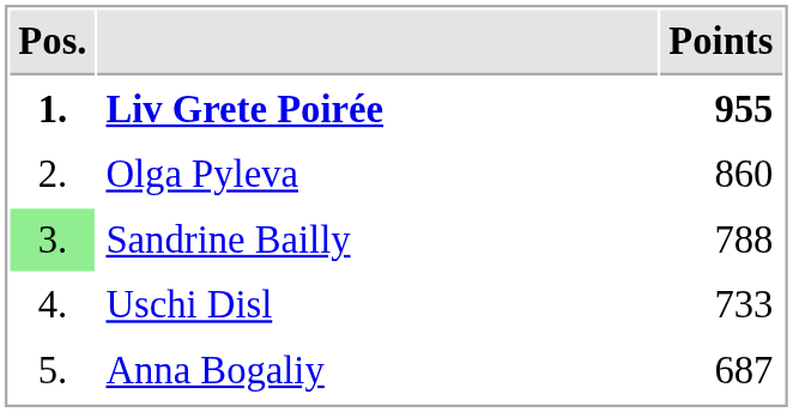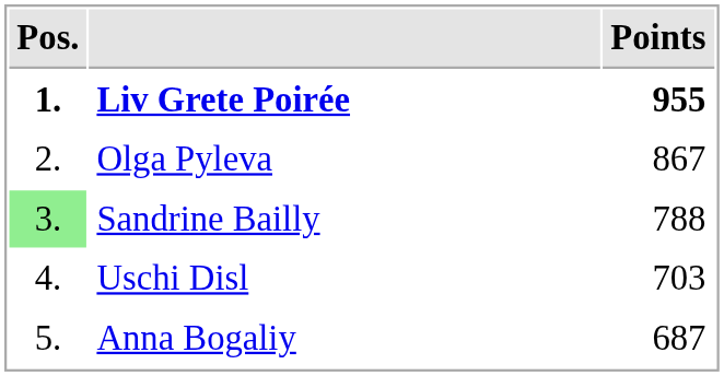 <table cellspacing="1" cellpadding="3" style="border:1px solid #AAAAAA;font-size:90%">
 <tr bgcolor="#E4E4E4">
 <th style="border-bottom:1px solid #AAAAAA" width=10>Pos.</th>
 <th style="border-bottom:1px solid #AAAAAA" width=200></th>
 <th style="border-bottom:1px solid #AAAAAA" width=20>Points</th>
 </tr>
 <tr>
 <td align="center"><strong>1.</strong></td>
 <td> <strong><a href='#'>Liv Grete Poirée</a></strong></td>
 <td align="right"><strong>955</strong></td>
 </tr>
 <tr>
 <td align="center">2.</td>
 <td> <a href='#'>Olga Pyleva</a></td>
-<td align="right">860</td>
+<td align="right">867</td>
 </tr>
 <tr>
 <td align="center" style="background: lightgreen;">3.</td>
 <td> <a href='#'>Sandrine Bailly</a></td>
 <td align="right">788</td>
 </tr>
 <tr>
 <td align="center">4.</td>
 <td> <a href='#'>Uschi Disl</a></td>
-<td align="right">733</td>
+<td align="right">703</td>
 </tr>
 <tr>
 <td align="center">5.</td>
 <td> <a href='#'>Anna Bogaliy</a></td>
 <td align="right">687</td>
 </tr>
 </table>
